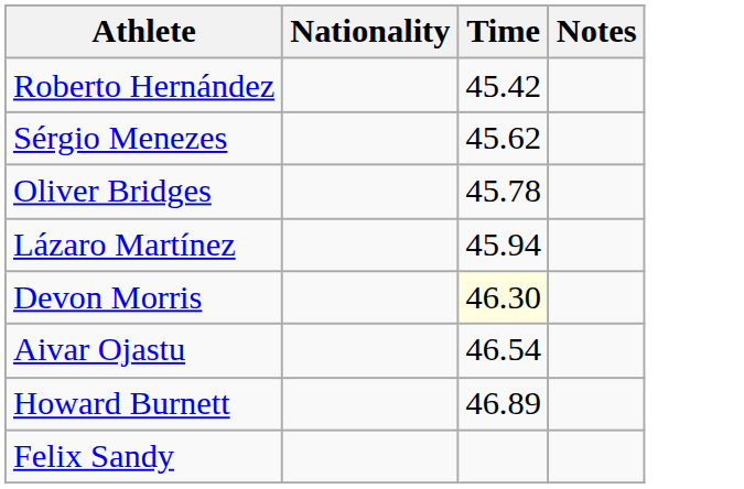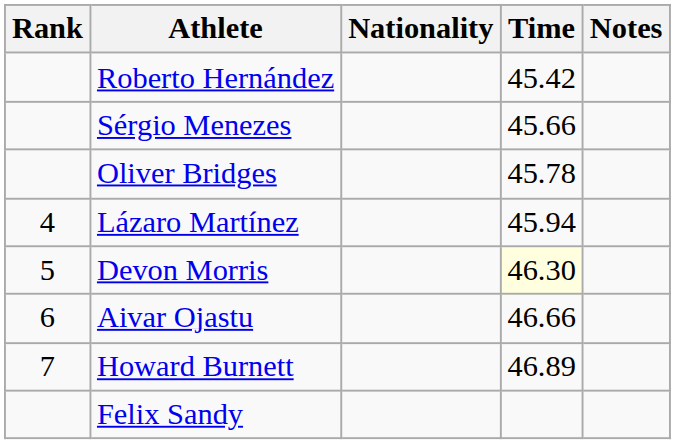 <table class="wikitable sortable" style="text-align:center">
 <tr>
+<th>Rank</th>
 <th>Athlete</th>
 <th>Nationality</th>
 <th>Time</th>
 <th>Notes</th>
 </tr>
 <tr>
+<td></td>
 <td align=left><a href='#'>Roberto Hernández</a></td>
 <td align=left></td>
 <td>45.42</td>
 <td></td>
 </tr>
 <tr>
+<td></td>
 <td align=left><a href='#'>Sérgio Menezes</a></td>
 <td align=left></td>
-<td>45.62</td>
+<td>45.66</td>
 <td></td>
 </tr>
 <tr>
+<td></td>
 <td align=left><a href='#'>Oliver Bridges</a></td>
 <td align=left></td>
 <td>45.78</td>
 <td></td>
 </tr>
 <tr>
+<td>4</td>
 <td align=left><a href='#'>Lázaro Martínez</a></td>
 <td align=left></td>
 <td>45.94</td>
 <td></td>
 </tr>
 <tr>
+<td>5</td>
 <td align=left><a href='#'>Devon Morris</a></td>
 <td align=left></td>
 <td style="background: lightyellow;">46.30</td>
 <td></td>
 </tr>
 <tr>
+<td>6</td>
 <td align=left><a href='#'>Aivar Ojastu</a></td>
 <td align=left></td>
-<td>46.54</td>
+<td>46.66</td>
 <td></td>
 </tr>
 <tr>
+<td>7</td>
 <td align=left><a href='#'>Howard Burnett</a></td>
 <td align=left></td>
 <td>46.89</td>
 <td></td>
 </tr>
 <tr>
+<td></td>
 <td align=left><a href='#'>Felix Sandy</a></td>
 <td align=left></td>
 <td></td>
 <td></td>
 </tr>
 </table>
